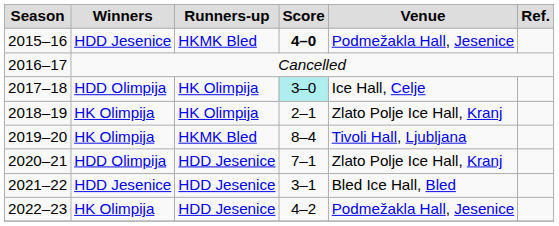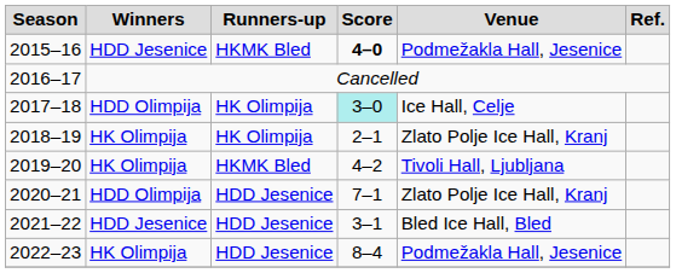 <table class="wikitable">
 <tr style="font-weight:bold; background-color:#dddddd;" align="center" |>
 <td>Season</td>
 <td>Winners</td>
 <td>Runners-up</td>
 <td>Score</td>
 <td>Venue</td>
 <td>Ref.</td>
 </tr>
 <tr>
 <td align="center">2015–16</td>
 <td><a href='#'>HDD Jesenice</a></td>
 <td><a href='#'>HKMK Bled</a></td>
 <td align="center"><strong>4–0</strong></td>
 <td><a href='#'>Podmežakla Hall</a>, <a href='#'>Jesenice</a></td>
 <td align="center"></td>
 </tr>
 <tr>
 <td align="center">2016–17</td>
 <td colspan="5" align="center"><em>Cancelled</em></td>
 </tr>
 <tr>
 <td align="center">2017–18</td>
 <td><a href='#'>HDD Olimpija</a></td>
 <td><a href='#'>HK Olimpija</a></td>
 <td align="center" style="background: paleturquoise;">3–0</td>
 <td>Ice Hall, <a href='#'>Celje</a></td>
 <td align="center"></td>
 </tr>
 <tr>
 <td align="center">2018–19</td>
 <td><a href='#'>HK Olimpija</a></td>
 <td><a href='#'>HK Olimpija</a></td>
 <td align="center">2–1</td>
 <td>Zlato Polje Ice Hall, <a href='#'>Kranj</a></td>
 <td align="center"></td>
 </tr>
 <tr>
 <td align="center">2019–20</td>
 <td><a href='#'>HK Olimpija</a></td>
 <td><a href='#'>HKMK Bled</a></td>
-<td align="center">8–4</td>
+<td align="center">4–2</td>
 <td><a href='#'>Tivoli Hall</a>, <a href='#'>Ljubljana</a></td>
 <td align="center"></td>
 </tr>
 <tr>
 <td align="center">2020–21</td>
 <td><a href='#'>HDD Olimpija</a></td>
 <td><a href='#'>HDD Jesenice</a></td>
 <td align="center">7–1</td>
 <td>Zlato Polje Ice Hall, <a href='#'>Kranj</a></td>
 <td align="center"></td>
 </tr>
 <tr>
 <td align="center">2021–22</td>
 <td><a href='#'>HDD Jesenice</a></td>
 <td><a href='#'>HDD Jesenice</a></td>
 <td align="center">3–1</td>
 <td>Bled Ice Hall, <a href='#'>Bled</a></td>
 <td align="center"></td>
 </tr>
 <tr>
 <td align="center">2022–23</td>
 <td><a href='#'>HK Olimpija</a></td>
 <td><a href='#'>HDD Jesenice</a></td>
-<td align="center">4–2</td>
+<td align="center">8–4</td>
 <td><a href='#'>Podmežakla Hall</a>, <a href='#'>Jesenice</a></td>
 <td align="center"></td>
 </tr>
 <tr>
 </tr>
 </table>
